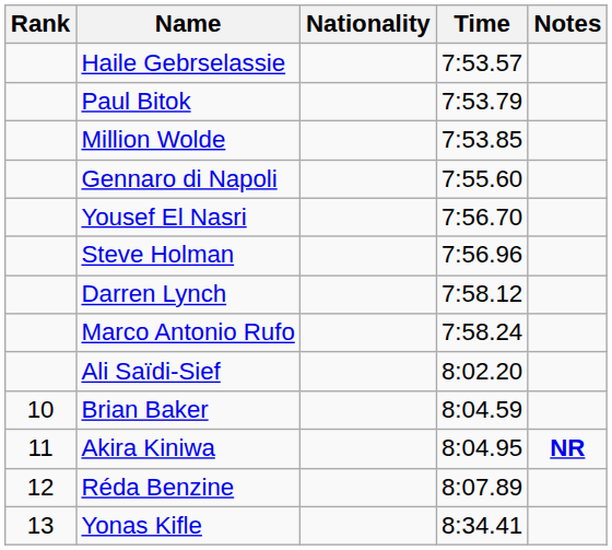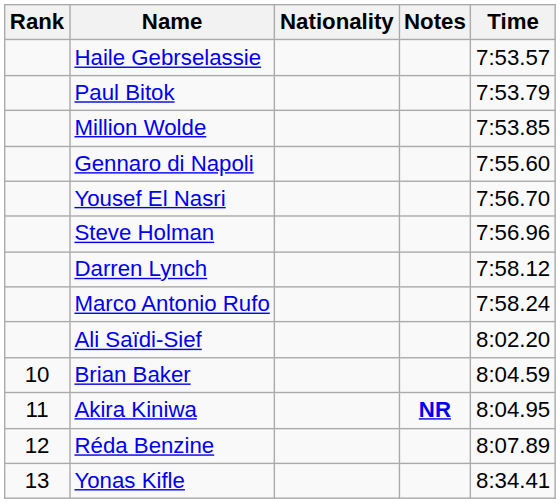 <table class="wikitable sortable" style="text-align:center">
 <tr>
 <th>Rank</th>
 <th>Name</th>
 <th>Nationality</th>
+<th>Notes</th>
 <th>Time</th>
-<th>Notes</th>
 </tr>
 <tr>
 <td></td>
 <td align="left"><a href='#'>Haile Gebrselassie</a></td>
 <td align=left></td>
+<td></td>
 <td>7:53.57</td>
-<td></td>
 </tr>
 <tr>
 <td></td>
 <td align="left"><a href='#'>Paul Bitok</a></td>
 <td align=left></td>
+<td></td>
 <td>7:53.79</td>
-<td></td>
 </tr>
 <tr>
 <td></td>
 <td align="left"><a href='#'>Million Wolde</a></td>
 <td align=left></td>
+<td></td>
 <td>7:53.85</td>
-<td></td>
 </tr>
 <tr>
 <td></td>
 <td align="left"><a href='#'>Gennaro di Napoli</a></td>
 <td align=left></td>
+<td></td>
 <td>7:55.60</td>
-<td></td>
 </tr>
 <tr>
 <td></td>
 <td align="left"><a href='#'>Yousef El Nasri</a></td>
 <td align=left></td>
+<td></td>
 <td>7:56.70</td>
-<td></td>
 </tr>
 <tr>
 <td></td>
 <td align="left"><a href='#'>Steve Holman</a></td>
 <td align=left></td>
+<td></td>
 <td>7:56.96</td>
-<td></td>
 </tr>
 <tr>
 <td></td>
 <td align="left"><a href='#'>Darren Lynch</a></td>
 <td align=left></td>
+<td></td>
 <td>7:58.12</td>
-<td></td>
 </tr>
 <tr>
 <td></td>
 <td align="left"><a href='#'>Marco Antonio Rufo</a></td>
 <td align=left></td>
+<td></td>
 <td>7:58.24</td>
-<td></td>
 </tr>
 <tr>
 <td></td>
 <td align="left"><a href='#'>Ali Saïdi-Sief</a></td>
 <td align=left></td>
+<td></td>
 <td>8:02.20</td>
-<td></td>
 </tr>
 <tr>
 <td>10</td>
 <td align="left"><a href='#'>Brian Baker</a></td>
 <td align=left></td>
+<td></td>
 <td>8:04.59</td>
-<td></td>
 </tr>
 <tr>
 <td>11</td>
 <td align="left"><a href='#'>Akira Kiniwa</a></td>
 <td align=left></td>
+<td><strong><a href='#'>NR</a></strong></td>
 <td>8:04.95</td>
-<td><strong><a href='#'>NR</a></strong></td>
 </tr>
 <tr>
 <td>12</td>
 <td align="left"><a href='#'>Réda Benzine</a></td>
 <td align=left></td>
+<td></td>
 <td>8:07.89</td>
-<td></td>
 </tr>
 <tr>
 <td>13</td>
 <td align="left"><a href='#'>Yonas Kifle</a></td>
 <td align=left></td>
+<td></td>
 <td>8:34.41</td>
-<td></td>
 </tr>
 </table>
